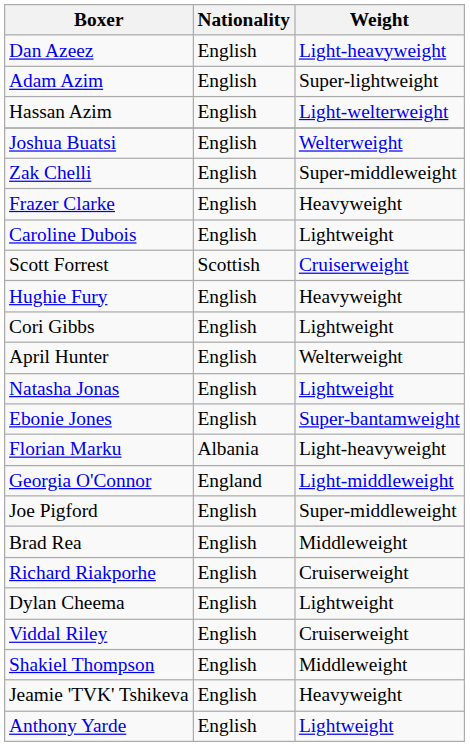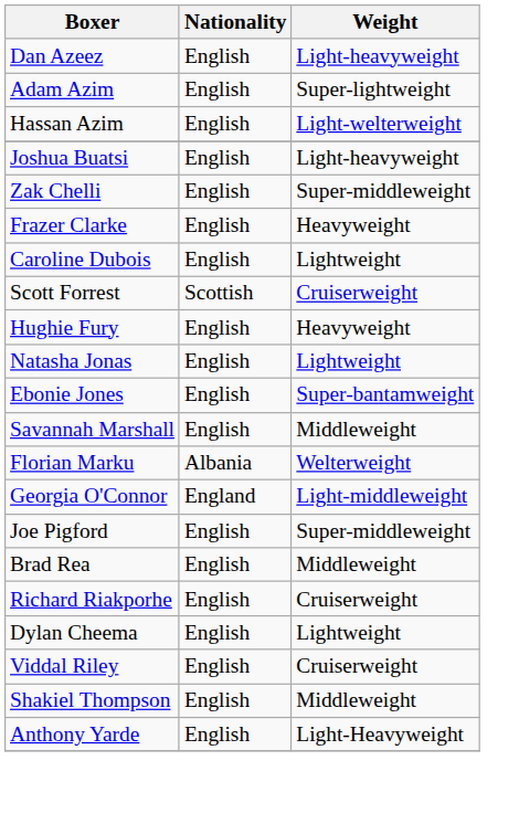 <table class="wikitable sortable">
 <tr>
 <th>Boxer </th>
 <th>Nationality</th>
 <th>Weight</th>
 </tr>
 <tr>
 <td><a href='#'>Dan Azeez</a></td>
 <td> English</td>
 <td><a href='#'>Light-heavyweight</a></td>
 </tr>
 <tr>
 <td><a href='#'>Adam Azim</a></td>
 <td> English</td>
 <td>Super-lightweight</td>
 </tr>
 <tr>
 <td>Hassan Azim</td>
 <td> English</td>
 <td><a href='#'>Light-welterweight</a></td>
 </tr>
 <tr>
 </tr>
 <tr>
 <td><a href='#'>Joshua Buatsi</a></td>
 <td> English</td>
-<td><a href='#'>Welterweight</a></td>
+<td>Light-heavyweight</td>
 </tr>
 <tr>
 <td><a href='#'>Zak Chelli</a></td>
 <td> English</td>
 <td>Super-middleweight</td>
 </tr>
 <tr>
 <td><a href='#'>Frazer Clarke</a></td>
 <td> English</td>
 <td>Heavyweight</td>
 </tr>
 <tr>
 <td><a href='#'>Caroline Dubois</a></td>
 <td> English</td>
 <td>Lightweight</td>
 </tr>
 <tr>
 <td>Scott Forrest</td>
 <td> Scottish</td>
 <td><a href='#'>Cruiserweight</a></td>
 </tr>
 <tr>
 <td><a href='#'>Hughie Fury</a></td>
 <td> English</td>
 <td>Heavyweight</td>
 </tr>
 <tr>
-<td>Cori Gibbs</td>
-<td> English</td>
-<td>Lightweight</td>
-</tr>
-<tr>
-<td>April Hunter</td>
-<td> English</td>
-<td>Welterweight</td>
-</tr>
-<tr>
 <td><a href='#'>Natasha Jonas</a></td>
 <td> English</td>
 <td><a href='#'>Lightweight</a></td>
 </tr>
 <tr>
 <td><a href='#'>Ebonie Jones</a></td>
 <td> English</td>
 <td><a href='#'>Super-bantamweight</a></td>
 </tr>
 <tr>
+<td><a href='#'>Savannah Marshall</a></td>
+<td> English</td>
+<td>Middleweight</td>
+</tr>
+<tr>
 <td><a href='#'>Florian Marku</a></td>
 <td> Albania</td>
-<td>Light-heavyweight</td>
+<td><a href='#'>Welterweight</a></td>
 </tr>
 <tr>
 <td><a href='#'>Georgia O'Connor</a></td>
 <td> England</td>
 <td><a href='#'>Light-middleweight</a></td>
 </tr>
 <tr>
 <td>Joe Pigford</td>
 <td> English</td>
 <td>Super-middleweight</td>
 </tr>
 <tr>
 <td>Brad Rea</td>
 <td> English</td>
 <td>Middleweight</td>
 </tr>
 <tr>
 <td><a href='#'>Richard Riakporhe</a></td>
 <td> English</td>
 <td>Cruiserweight</td>
 </tr>
 <tr>
 <td>Dylan Cheema</td>
 <td> English</td>
 <td>Lightweight</td>
 </tr>
 <tr>
 <td><a href='#'>Viddal Riley</a></td>
 <td> English</td>
 <td>Cruiserweight</td>
 </tr>
 <tr>
 <td><a href='#'>Shakiel Thompson</a></td>
 <td> English</td>
 <td>Middleweight</td>
 </tr>
 <tr>
-<td>Jeamie 'TVK' Tshikeva</td>
-<td> English</td>
-<td>Heavyweight</td>
-</tr>
-<tr>
 <td><a href='#'>Anthony Yarde</a></td>
 <td> English</td>
-<td><a href='#'>Lightweight</a></td>
+<td>Light-Heavyweight</td>
 </tr>
 <tr>
 </tr>
 </table>
